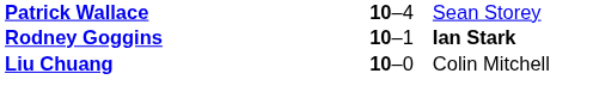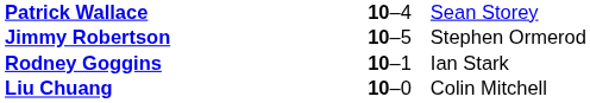 <table width="50%" cellspacing="1">
 <tr>
 <th width=45%></th>
 <th width=10%></th>
 <th width=45%></th>
 </tr>
 <tr>
 <td> <strong><a href='#'>Patrick Wallace</a></strong></td>
 <td align="center"><strong>10</strong>–4</td>
 <td> <a href='#'>Sean Storey</a></td>
 </tr>
 <tr>
+<td> <strong><a href='#'>Jimmy Robertson</a></strong></td>
+<td align="center"><strong>10</strong>–5</td>
+<td> Stephen Ormerod</td>
+</tr>
+<tr>
 <td> <strong><a href='#'>Rodney Goggins</a></strong></td>
 <td align="center"><strong>10</strong>–1</td>
-<td><strong> Ian Stark</strong></td>
+<td> Ian Stark</td>
 </tr>
 <tr>
 <td> <strong><a href='#'>Liu Chuang</a></strong></td>
 <td align="center"><strong>10</strong>–0</td>
 <td> Colin Mitchell</td>
 </tr>
 <tr>
 </tr>
 </table>
